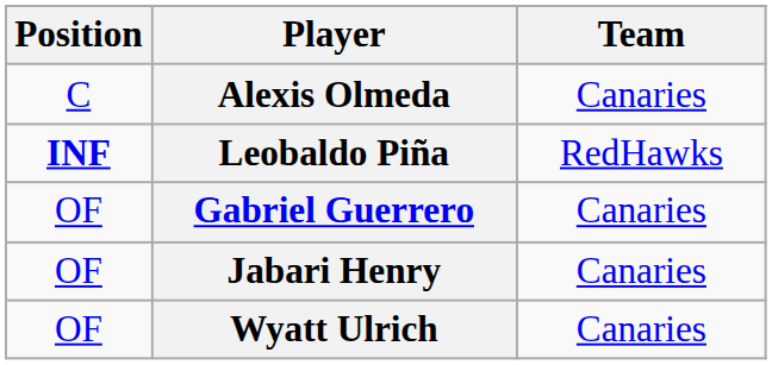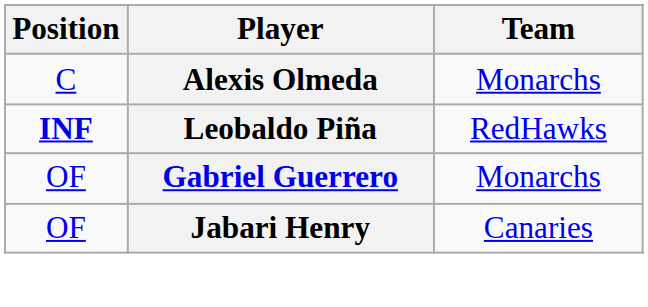 <table class="wikitable sortable plainrowheaders" style="text-align:center;">
 <tr>
 </tr>
 <tr>
 <th scope="col">Position</th>
 <th scope="col" style="width:150px;">Player</th>
 <th scope="col" style="width:100px;">Team</th>
 </tr>
 <tr>
 <td><a href='#'>C</a></td>
 <th scope="row" style="text-align:center">Alexis Olmeda</th>
-<td><a href='#'>Canaries</a></td>
+<td><a href='#'>Monarchs</a></td>
 </tr>
 <tr>
 <td><strong><a href='#'>INF</a></strong></td>
 <th scope="row" style="text-align:center">Leobaldo Piña</th>
 <td><a href='#'>RedHawks</a></td>
 </tr>
 <tr>
 <td><a href='#'>OF</a></td>
 <th scope="row" style="text-align:center"><a href='#'>Gabriel Guerrero</a></th>
-<td><a href='#'>Canaries</a></td>
+<td><a href='#'>Monarchs</a></td>
 </tr>
 <tr>
 <td><a href='#'>OF</a></td>
 <th scope="row" style="text-align:center">Jabari Henry</th>
 <td><a href='#'>Canaries</a></td>
 </tr>
-<tr>
-<td><a href='#'>OF</a></td>
-<th scope="row" style="text-align:center">Wyatt Ulrich</th>
-<td><a href='#'>Canaries</a></td>
-</tr>
 </table>
